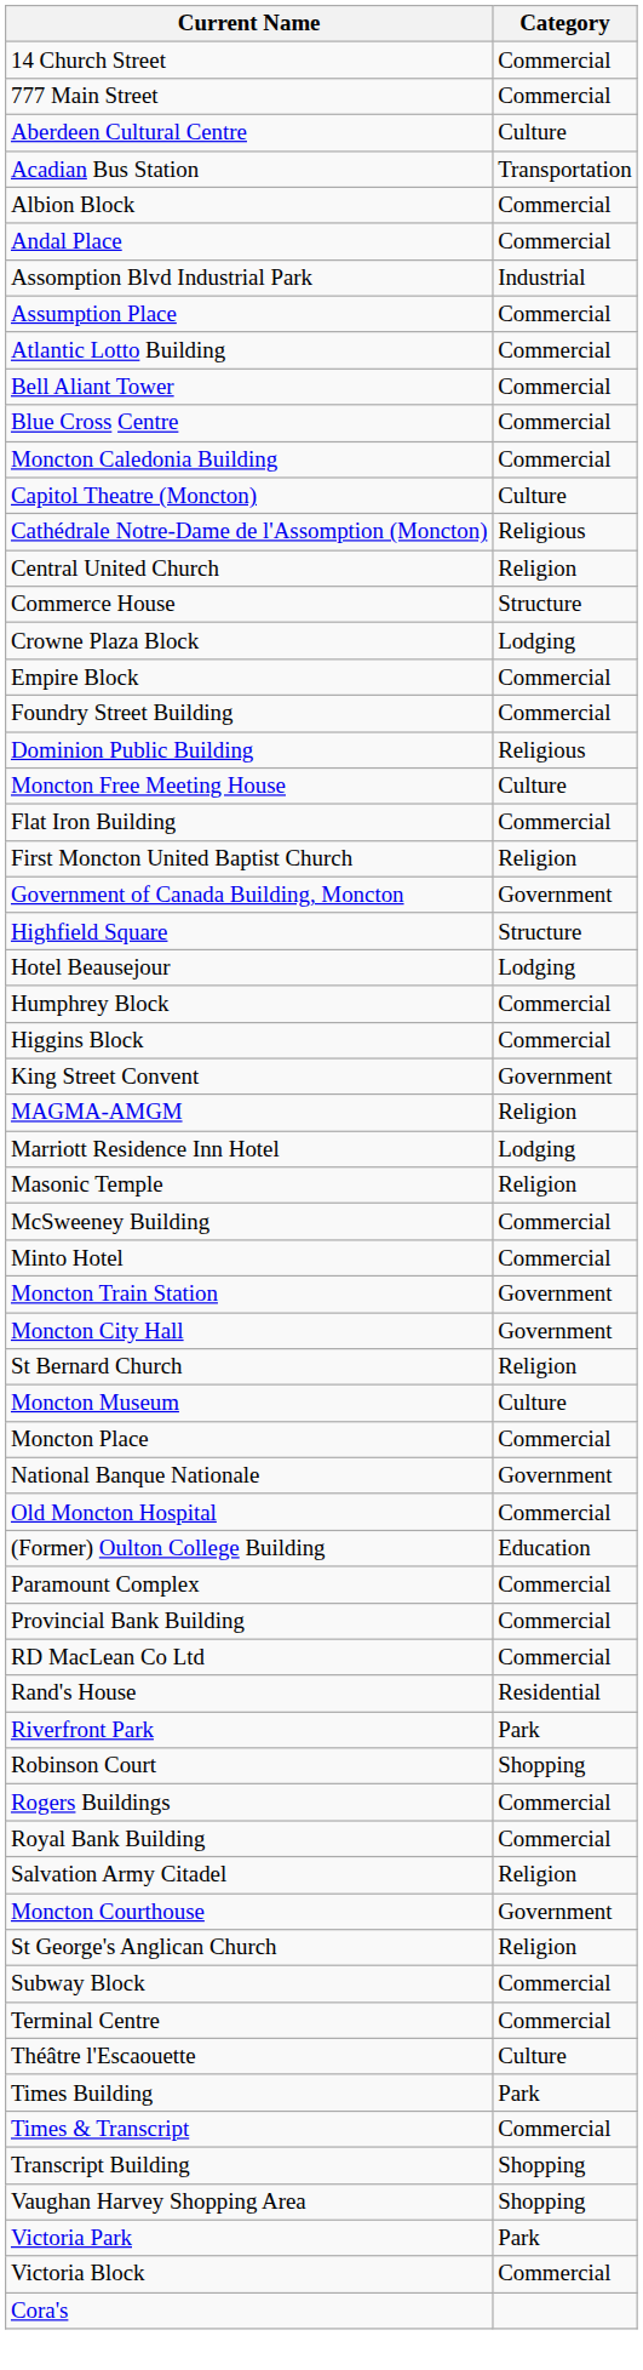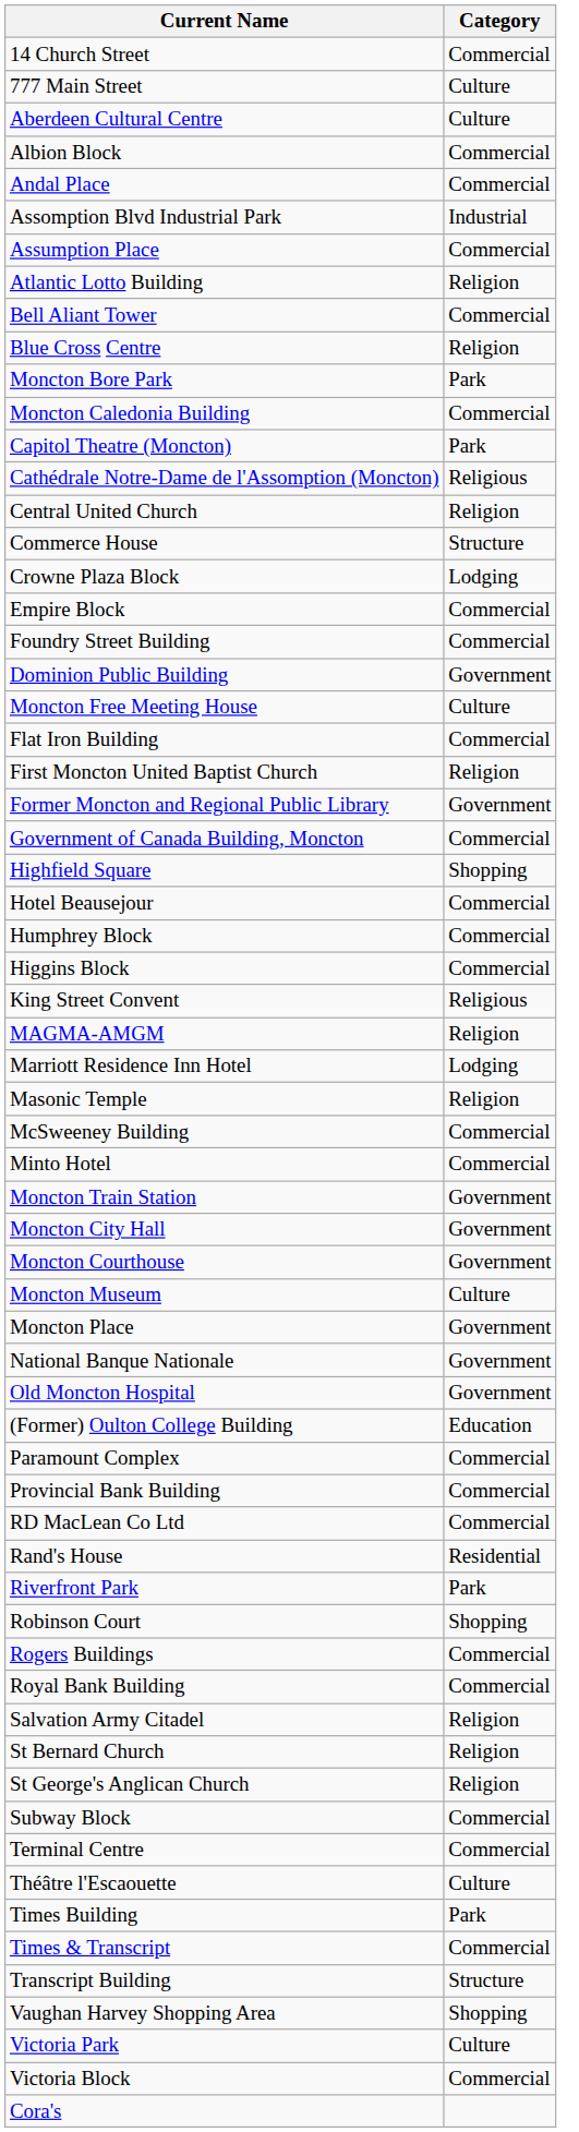 <table class="wikitable sortable">
 <tr>
 <th>Current Name</th>
 <th>Category</th>
 </tr>
 <tr>
 <td>14 Church Street</td>
 <td>Commercial</td>
 </tr>
 <tr>
 <td>777 Main Street</td>
-<td>Commercial</td>
+<td>Culture</td>
 </tr>
 <tr>
 <td><a href='#'>Aberdeen Cultural Centre</a></td>
 <td>Culture</td>
-</tr>
-<tr>
-<td><a href='#'>Acadian</a> Bus Station</td>
-<td>Transportation</td>
 </tr>
 <tr>
 <td>Albion Block</td>
 <td>Commercial</td>
 </tr>
 <tr>
 <td><a href='#'>Andal Place</a></td>
 <td>Commercial</td>
 </tr>
 <tr>
 <td>Assomption Blvd Industrial Park</td>
 <td>Industrial</td>
 </tr>
 <tr>
 <td><a href='#'>Assumption Place</a></td>
 <td>Commercial</td>
 </tr>
 <tr>
 <td><a href='#'>Atlantic Lotto</a> Building</td>
-<td>Commercial</td>
+<td>Religion</td>
 </tr>
 <tr>
 <td><a href='#'>Bell Aliant Tower</a></td>
 <td>Commercial</td>
 </tr>
 <tr>
 <td><a href='#'>Blue Cross</a> <a href='#'>Centre</a></td>
-<td>Commercial</td>
+<td>Religion</td>
+</tr>
+<tr>
+<td><a href='#'>Moncton Bore Park</a></td>
+<td>Park</td>
 </tr>
 <tr>
 <td><a href='#'>Moncton Caledonia Building</a></td>
 <td>Commercial</td>
 </tr>
 <tr>
 <td><a href='#'>Capitol Theatre (Moncton)</a></td>
-<td>Culture</td>
+<td>Park</td>
 </tr>
 <tr>
 <td><a href='#'>Cathédrale Notre-Dame de l'Assomption (Moncton)</a></td>
 <td>Religious</td>
 </tr>
 <tr>
 <td>Central United Church</td>
 <td>Religion</td>
 </tr>
 <tr>
 <td>Commerce House</td>
 <td>Structure</td>
 </tr>
 <tr>
 <td>Crowne Plaza Block</td>
 <td>Lodging</td>
 </tr>
 <tr>
 <td>Empire Block</td>
 <td>Commercial</td>
 </tr>
 <tr>
 <td>Foundry Street Building</td>
 <td>Commercial</td>
 </tr>
 <tr>
 <td><a href='#'>Dominion Public Building</a></td>
-<td>Religious</td>
+<td>Government</td>
 </tr>
 <tr>
 <td><a href='#'>Moncton Free Meeting House</a></td>
 <td>Culture</td>
 </tr>
 <tr>
 <td>Flat Iron Building</td>
 <td>Commercial</td>
 </tr>
 <tr>
 <td>First Moncton United Baptist Church</td>
 <td>Religion</td>
 </tr>
 <tr>
-<td><a href='#'>Government of Canada Building, Moncton</a></td>
+<td><a href='#'>Former Moncton and Regional Public Library</a></td>
 <td>Government</td>
 </tr>
 <tr>
+<td><a href='#'>Government of Canada Building, Moncton</a></td>
+<td>Commercial</td>
+</tr>
+<tr>
 <td><a href='#'>Highfield Square</a></td>
-<td>Structure</td>
+<td>Shopping</td>
 </tr>
 <tr>
 <td>Hotel Beausejour</td>
-<td>Lodging</td>
+<td>Commercial</td>
 </tr>
 <tr>
 <td>Humphrey Block</td>
 <td>Commercial</td>
 </tr>
 <tr>
 <td>Higgins Block</td>
 <td>Commercial</td>
 </tr>
 <tr>
 <td>King Street Convent</td>
-<td>Government</td>
+<td>Religious</td>
 </tr>
 <tr>
 <td><a href='#'>MAGMA-AMGM</a></td>
 <td>Religion</td>
 </tr>
 <tr>
 <td>Marriott Residence Inn Hotel</td>
 <td>Lodging</td>
 </tr>
 <tr>
 <td>Masonic Temple</td>
 <td>Religion</td>
 </tr>
 <tr>
 <td>McSweeney Building</td>
 <td>Commercial</td>
 </tr>
 <tr>
 <td>Minto Hotel</td>
 <td>Commercial</td>
 </tr>
 <tr>
 <td><a href='#'>Moncton Train Station</a></td>
 <td>Government</td>
 </tr>
 <tr>
 <td><a href='#'>Moncton City Hall</a></td>
 <td>Government</td>
 </tr>
 <tr>
-<td>St Bernard Church</td>
-<td>Religion</td>
+<td><a href='#'>Moncton Courthouse</a></td>
+<td>Government</td>
 </tr>
 <tr>
 <td><a href='#'>Moncton Museum</a></td>
 <td>Culture</td>
 </tr>
 <tr>
 <td>Moncton Place</td>
-<td>Commercial</td>
+<td>Government</td>
 </tr>
 <tr>
 <td>National Banque Nationale</td>
 <td>Government</td>
 </tr>
 <tr>
 <td><a href='#'>Old Moncton Hospital</a></td>
-<td>Commercial</td>
+<td>Government</td>
 </tr>
 <tr>
 <td>(Former) <a href='#'>Oulton College</a> Building</td>
 <td>Education</td>
 </tr>
 <tr>
 <td>Paramount Complex</td>
 <td>Commercial</td>
 </tr>
 <tr>
 <td>Provincial Bank Building</td>
 <td>Commercial</td>
 </tr>
 <tr>
 <td>RD MacLean Co Ltd</td>
 <td>Commercial</td>
 </tr>
 <tr>
 <td>Rand's House</td>
 <td>Residential</td>
 </tr>
 <tr>
 <td><a href='#'>Riverfront Park</a></td>
 <td>Park</td>
 </tr>
 <tr>
 <td>Robinson Court</td>
 <td>Shopping</td>
 </tr>
 <tr>
 <td><a href='#'>Rogers</a> Buildings</td>
 <td>Commercial</td>
 </tr>
 <tr>
 <td>Royal Bank Building</td>
 <td>Commercial</td>
 </tr>
 <tr>
 <td>Salvation Army Citadel</td>
 <td>Religion</td>
 </tr>
 <tr>
-<td><a href='#'>Moncton Courthouse</a></td>
-<td>Government</td>
+<td>St Bernard Church</td>
+<td>Religion</td>
 </tr>
 <tr>
 <td>St George's Anglican Church</td>
 <td>Religion</td>
 </tr>
 <tr>
 <td>Subway Block</td>
 <td>Commercial</td>
 </tr>
 <tr>
 <td>Terminal Centre</td>
 <td>Commercial</td>
 </tr>
 <tr>
 <td>Théâtre l'Escaouette</td>
 <td>Culture</td>
 </tr>
 <tr>
 <td>Times Building</td>
 <td>Park</td>
 </tr>
 <tr>
 <td><a href='#'>Times & Transcript</a></td>
 <td>Commercial</td>
 </tr>
 <tr>
 <td>Transcript Building</td>
-<td>Shopping</td>
+<td>Structure</td>
 </tr>
 <tr>
 <td>Vaughan Harvey Shopping Area</td>
 <td>Shopping</td>
 </tr>
 <tr>
 <td><a href='#'>Victoria Park</a></td>
-<td>Park</td>
+<td>Culture</td>
 </tr>
 <tr>
 <td>Victoria Block</td>
 <td>Commercial</td>
 </tr>
 <tr>
 <td><a href='#'>Cora's</a></td>
 <td></td>
 </tr>
 </table>
